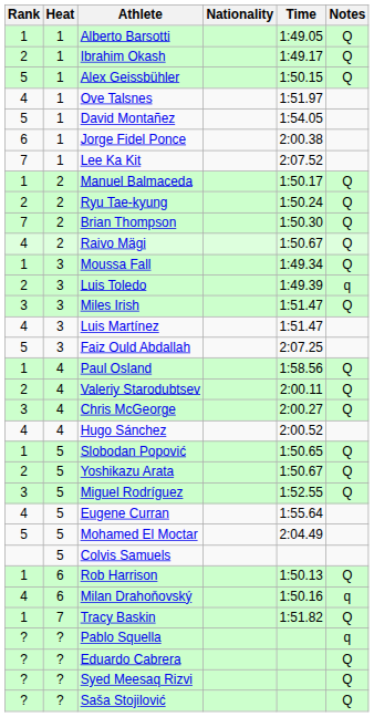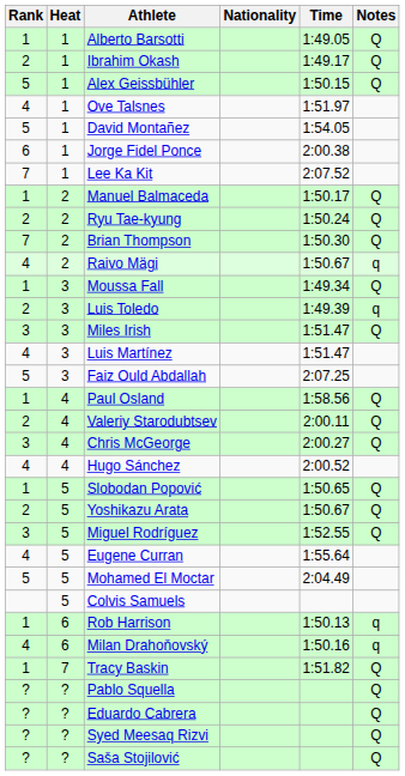 <table class="wikitable sortable" style="text-align:center">
 <tr>
 <th>Rank</th>
 <th>Heat</th>
 <th>Athlete</th>
 <th>Nationality</th>
 <th>Time</th>
 <th>Notes</th>
 </tr>
 <tr bgcolor=ccffcc>
 <td>1</td>
 <td>1</td>
 <td align=left><a href='#'>Alberto Barsotti</a></td>
 <td align=left></td>
 <td>1:49.05</td>
 <td>Q</td>
 </tr>
 <tr bgcolor=ccffcc>
 <td>2</td>
 <td>1</td>
 <td align=left><a href='#'>Ibrahim Okash</a></td>
 <td align=left></td>
 <td>1:49.17</td>
 <td>Q</td>
 </tr>
 <tr bgcolor=ccffcc>
 <td>5</td>
 <td>1</td>
 <td align=left><a href='#'>Alex Geissbühler</a></td>
 <td align=left></td>
 <td>1:50.15</td>
 <td>Q</td>
 </tr>
 <tr>
 <td>4</td>
 <td>1</td>
 <td align=left><a href='#'>Ove Talsnes</a></td>
 <td align=left></td>
 <td>1:51.97</td>
 <td></td>
 </tr>
 <tr>
 <td>5</td>
 <td>1</td>
 <td align=left><a href='#'>David Montañez</a></td>
 <td align=left></td>
 <td>1:54.05</td>
 <td></td>
 </tr>
 <tr>
 <td>6</td>
 <td>1</td>
 <td align=left><a href='#'>Jorge Fidel Ponce</a></td>
 <td align=left></td>
 <td>2:00.38</td>
 <td></td>
 </tr>
 <tr>
 <td>7</td>
 <td>1</td>
 <td align=left><a href='#'>Lee Ka Kit</a></td>
 <td align=left></td>
 <td>2:07.52</td>
 <td></td>
 </tr>
 <tr bgcolor=ccffcc>
 <td>1</td>
 <td>2</td>
 <td align=left><a href='#'>Manuel Balmaceda</a></td>
 <td align=left></td>
 <td>1:50.17</td>
 <td>Q</td>
 </tr>
 <tr bgcolor=ccffcc>
 <td>2</td>
 <td>2</td>
 <td align=left><a href='#'>Ryu Tae-kyung</a></td>
 <td align=left></td>
 <td>1:50.24</td>
 <td>Q</td>
 </tr>
 <tr bgcolor=ccffcc>
 <td>7</td>
 <td>2</td>
 <td align=left><a href='#'>Brian Thompson</a></td>
 <td align=left></td>
 <td>1:50.30</td>
 <td>Q</td>
 </tr>
 <tr bgcolor=ddffdd>
 <td>4</td>
 <td>2</td>
 <td align=left><a href='#'>Raivo Mägi</a></td>
 <td align=left></td>
 <td>1:50.67</td>
-<td>Q</td>
+<td>q</td>
 </tr>
 <tr bgcolor=ccffcc>
 <td>1</td>
 <td>3</td>
 <td align=left><a href='#'>Moussa Fall</a></td>
 <td align=left></td>
 <td>1:49.34</td>
 <td>Q</td>
 </tr>
 <tr bgcolor=ccffcc>
 <td>2</td>
 <td>3</td>
 <td align=left><a href='#'>Luis Toledo</a></td>
 <td align=left></td>
 <td>1:49.39</td>
 <td>q</td>
 </tr>
 <tr bgcolor=ccffcc>
 <td>3</td>
 <td>3</td>
 <td align=left><a href='#'>Miles Irish</a></td>
 <td align=left></td>
 <td>1:51.47</td>
 <td>Q</td>
 </tr>
 <tr>
 <td>4</td>
 <td>3</td>
 <td align=left><a href='#'>Luis Martínez</a></td>
 <td align=left></td>
 <td>1:51.47</td>
 <td></td>
 </tr>
 <tr>
 <td>5</td>
 <td>3</td>
 <td align=left><a href='#'>Faiz Ould Abdallah</a></td>
 <td align=left></td>
 <td>2:07.25</td>
 <td></td>
 </tr>
 <tr bgcolor=ccffcc>
 <td>1</td>
 <td>4</td>
 <td align=left><a href='#'>Paul Osland</a></td>
 <td align=left></td>
 <td>1:58.56</td>
 <td>Q</td>
 </tr>
 <tr bgcolor=ccffcc>
 <td>2</td>
 <td>4</td>
 <td align=left><a href='#'>Valeriy Starodubtsev</a></td>
 <td align=left></td>
 <td>2:00.11</td>
 <td>Q</td>
 </tr>
 <tr bgcolor=ccffcc>
 <td>3</td>
 <td>4</td>
 <td align=left><a href='#'>Chris McGeorge</a></td>
 <td align=left></td>
 <td>2:00.27</td>
 <td>Q</td>
 </tr>
 <tr>
 <td>4</td>
 <td>4</td>
 <td align=left><a href='#'>Hugo Sánchez</a></td>
 <td align=left></td>
 <td>2:00.52</td>
 <td></td>
 </tr>
 <tr bgcolor=ccffcc>
 <td>1</td>
 <td>5</td>
 <td align=left><a href='#'>Slobodan Popović</a></td>
 <td align=left></td>
 <td>1:50.65</td>
 <td>Q</td>
 </tr>
 <tr bgcolor=ccffcc>
 <td>2</td>
 <td>5</td>
 <td align=left><a href='#'>Yoshikazu Arata</a></td>
 <td align=left></td>
 <td>1:50.67</td>
 <td>Q</td>
 </tr>
 <tr bgcolor=ccffcc>
 <td>3</td>
 <td>5</td>
 <td align=left><a href='#'>Miguel Rodríguez</a></td>
 <td align=left></td>
 <td>1:52.55</td>
 <td>Q</td>
 </tr>
 <tr>
 <td>4</td>
 <td>5</td>
 <td align=left><a href='#'>Eugene Curran</a></td>
 <td align=left></td>
 <td>1:55.64</td>
 <td></td>
 </tr>
 <tr>
 <td>5</td>
 <td>5</td>
 <td align=left><a href='#'>Mohamed El Moctar</a></td>
 <td align=left></td>
 <td>2:04.49</td>
 <td></td>
 </tr>
 <tr>
 <td></td>
 <td>5</td>
 <td align=left><a href='#'>Colvis Samuels</a></td>
 <td align=left></td>
 <td></td>
 <td></td>
 </tr>
 <tr bgcolor=ccffcc>
 <td>1</td>
 <td>6</td>
 <td align=left><a href='#'>Rob Harrison</a></td>
 <td align=left></td>
 <td>1:50.13</td>
-<td>Q</td>
+<td>q</td>
 </tr>
 <tr bgcolor=ccffcc>
 <td>4</td>
 <td>6</td>
 <td align=left><a href='#'>Milan Drahoňovský</a></td>
 <td align=left></td>
 <td>1:50.16</td>
 <td>q</td>
 </tr>
 <tr bgcolor=ccffcc>
 <td>1</td>
 <td>7</td>
 <td align=left><a href='#'>Tracy Baskin</a></td>
 <td align=left></td>
 <td>1:51.82</td>
 <td>Q</td>
 </tr>
 <tr bgcolor=ccffcc>
 <td>?</td>
 <td>?</td>
 <td align=left><a href='#'>Pablo Squella</a></td>
 <td align=left></td>
 <td></td>
-<td>q</td>
+<td>Q</td>
 </tr>
 <tr bgcolor=ccffcc>
 <td>?</td>
 <td>?</td>
 <td align=left><a href='#'>Eduardo Cabrera</a></td>
 <td align=left></td>
 <td></td>
 <td>Q</td>
 </tr>
 <tr bgcolor=ccffcc>
 <td>?</td>
 <td>?</td>
 <td align=left><a href='#'>Syed Meesaq Rizvi</a></td>
 <td align=left></td>
 <td></td>
 <td>Q</td>
 </tr>
 <tr bgcolor=ccffcc>
 <td>?</td>
 <td>?</td>
 <td align=left><a href='#'>Saša Stojilović</a></td>
 <td align=left></td>
 <td></td>
 <td>Q</td>
 </tr>
 </table>
